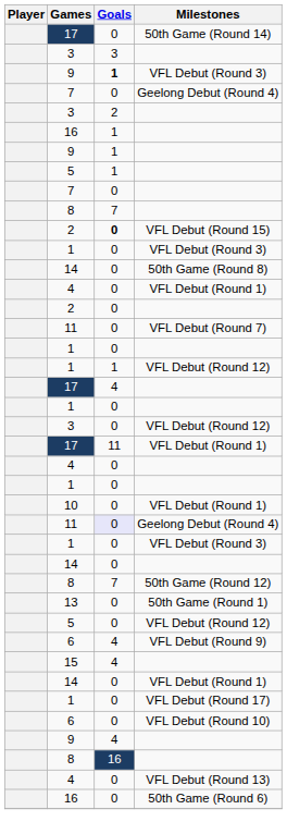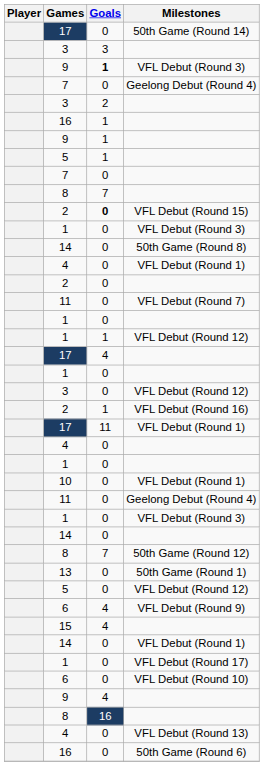 <table class="wikitable plainrowheaders sortable" style="text-align:center;">
 <tr>
 <th scope="col">Player</th>
 <th scope="col" width:3em>Games</th>
 <th scope="col" width:3em><a href='#'>Goals</a></th>
 <th scope="col" width:3em>Milestones</th>
 </tr>
 <tr>
 <th scope="row"></th>
 <td style="background:#1C3C63; color:white">17</td>
 <td>0</td>
 <td>50th Game (Round 14)</td>
 </tr>
 <tr>
 <th scope="row"></th>
 <td>3</td>
 <td>3</td>
 <td></td>
 </tr>
 <tr>
 <th scope="row"></th>
 <td>9</td>
 <td><strong>1</strong></td>
 <td>VFL Debut (Round 3)</td>
 </tr>
 <tr>
 <th scope="row"></th>
 <td>7</td>
 <td>0</td>
 <td>Geelong Debut (Round 4)</td>
 </tr>
 <tr>
 <th scope="row"></th>
 <td>3</td>
 <td>2</td>
 <td></td>
 </tr>
 <tr>
 <th scope="row"></th>
 <td>16</td>
 <td>1</td>
 <td></td>
 </tr>
 <tr>
 <th scope="row"></th>
 <td>9</td>
 <td>1</td>
 <td></td>
 </tr>
 <tr>
 <th scope="row"></th>
 <td>5</td>
 <td>1</td>
 <td></td>
 </tr>
 <tr>
 <th scope="row"></th>
 <td>7</td>
 <td>0</td>
 <td></td>
 </tr>
 <tr>
 <th scope="row"></th>
 <td>8</td>
 <td>7</td>
 <td></td>
 </tr>
 <tr>
 <th scope="row"></th>
 <td>2</td>
 <td><strong>0</strong></td>
 <td>VFL Debut (Round 15)</td>
 </tr>
 <tr>
 <th scope="row"></th>
 <td>1</td>
 <td>0</td>
 <td>VFL Debut (Round 3)</td>
 </tr>
 <tr>
 <th scope="row"></th>
 <td>14</td>
 <td>0</td>
 <td>50th Game (Round 8)</td>
 </tr>
 <tr>
 <th scope="row"></th>
 <td>4</td>
 <td>0</td>
 <td>VFL Debut (Round 1)</td>
 </tr>
 <tr>
 <th scope="row"></th>
 <td>2</td>
 <td>0</td>
 <td></td>
 </tr>
 <tr>
 <th scope="row"></th>
 <td>11</td>
 <td>0</td>
 <td>VFL Debut (Round 7)</td>
 </tr>
 <tr>
 <th scope="row"></th>
 <td>1</td>
 <td>0</td>
 <td></td>
 </tr>
 <tr>
 <th scope="row"></th>
 <td>1</td>
 <td>1</td>
 <td>VFL Debut (Round 12)</td>
 </tr>
 <tr>
 <th scope="row"></th>
 <td style="background:#1C3C63; color:white">17</td>
 <td>4</td>
 <td></td>
 </tr>
 <tr>
 <th scope="row"></th>
 <td>1</td>
 <td>0</td>
 <td></td>
 </tr>
 <tr>
 <th scope="row"></th>
 <td>3</td>
 <td>0</td>
 <td>VFL Debut (Round 12)</td>
 </tr>
 <tr>
 <th scope="row"></th>
+<td>2</td>
+<td>1</td>
+<td>VFL Debut (Round 16)</td>
+</tr>
+<tr>
+<th scope="row"></th>
 <td style="background:#1C3C63; color:white">17</td>
 <td>11</td>
 <td>VFL Debut (Round 1)</td>
 </tr>
 <tr>
 <th scope="row"></th>
 <td>4</td>
 <td>0</td>
 <td></td>
 </tr>
 <tr>
 <th scope="row"></th>
 <td>1</td>
 <td>0</td>
 <td></td>
 </tr>
 <tr>
 <th scope="row"></th>
 <td>10</td>
 <td>0</td>
 <td>VFL Debut (Round 1)</td>
 </tr>
 <tr>
 <th scope="row"></th>
 <td>11</td>
-<td style="background: lavender;">0</td>
+<td>0</td>
 <td>Geelong Debut (Round 4)</td>
 </tr>
 <tr>
 <th scope="row"></th>
 <td>1</td>
 <td>0</td>
 <td>VFL Debut (Round 3)</td>
 </tr>
 <tr>
 <th scope="row"></th>
 <td>14</td>
 <td>0</td>
 <td></td>
 </tr>
 <tr>
 <th scope="row"></th>
 <td>8</td>
 <td>7</td>
 <td>50th Game (Round 12)</td>
 </tr>
 <tr>
 <th scope="row"></th>
 <td>13</td>
 <td>0</td>
 <td>50th Game (Round 1)</td>
 </tr>
 <tr>
 <th scope="row"></th>
 <td>5</td>
 <td>0</td>
 <td>VFL Debut (Round 12)</td>
 </tr>
 <tr>
 <th scope="row"></th>
 <td>6</td>
 <td>4</td>
 <td>VFL Debut (Round 9)</td>
 </tr>
 <tr>
 <th scope="row"></th>
 <td>15</td>
 <td>4</td>
 <td></td>
 </tr>
 <tr>
 <th scope="row"></th>
 <td>14</td>
 <td>0</td>
 <td>VFL Debut (Round 1)</td>
 </tr>
 <tr>
 <th scope="row"></th>
 <td>1</td>
 <td>0</td>
 <td>VFL Debut (Round 17)</td>
 </tr>
 <tr>
 <th scope="row"></th>
 <td>6</td>
 <td>0</td>
 <td>VFL Debut (Round 10)</td>
 </tr>
 <tr>
 <th scope="row"></th>
 <td>9</td>
 <td>4</td>
 <td></td>
 </tr>
 <tr>
 <th scope="row"></th>
 <td>8</td>
 <td style="background:#1C3C63; color:white">16</td>
 <td></td>
 </tr>
 <tr>
 <th scope="row"></th>
 <td>4</td>
 <td>0</td>
 <td>VFL Debut (Round 13)</td>
 </tr>
 <tr>
 <th scope="row"></th>
 <td>16</td>
 <td>0</td>
 <td>50th Game (Round 6)</td>
 </tr>
 <tr>
 </tr>
 </table>
